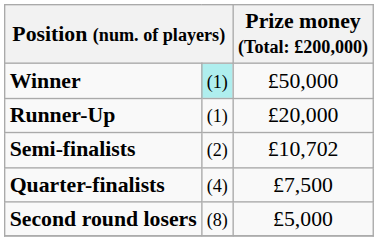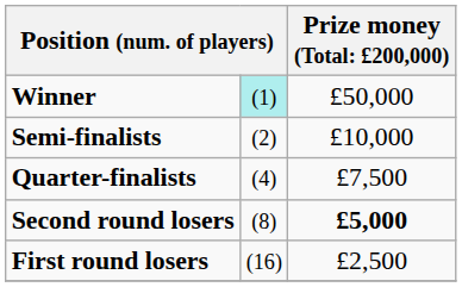 <table class="wikitable">
 <tr>
 <th colspan=2>Position <small>(num. of players)</small></th>
 <th>Prize money<br><small>(Total: £200,000)</small></th>
 </tr>
 <tr>
 <td><strong>Winner</strong></td>
 <td align=center style="background: paleturquoise;"><small>(1)</small></td>
 <td align=center>£50,000</td>
 </tr>
 <tr>
-<td><strong>Runner-Up</strong></td>
-<td align=center><small>(1)</small></td>
-<td align=center>£20,000</td>
-</tr>
-<tr>
 <td><strong>Semi-finalists</strong></td>
 <td align=center><small>(2)</small></td>
-<td align=center>£10,702</td>
+<td align=center>£10,000</td>
 </tr>
 <tr>
 <td><strong>Quarter-finalists</strong></td>
 <td align=center><small>(4)</small></td>
 <td align=center>£7,500</td>
 </tr>
 <tr>
 <td><strong>Second round losers</strong></td>
 <td align=center><small>(8)</small></td>
-<td align=center>£5,000</td>
+<td align=center><strong>£5,000</strong></td>
+</tr>
+<tr>
+<td><strong>First round losers</strong></td>
+<td align=center><small>(16)</small></td>
+<td align=center>£2,500</td>
 </tr>
 <tr>
 </tr>
 </table>
